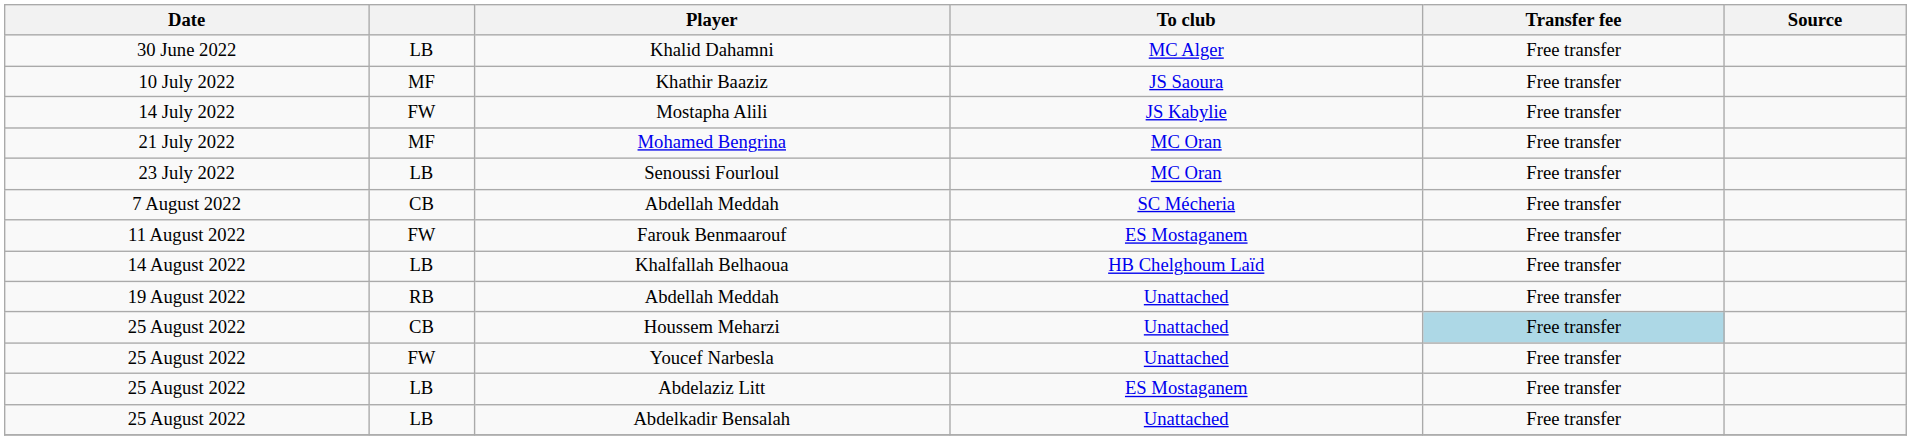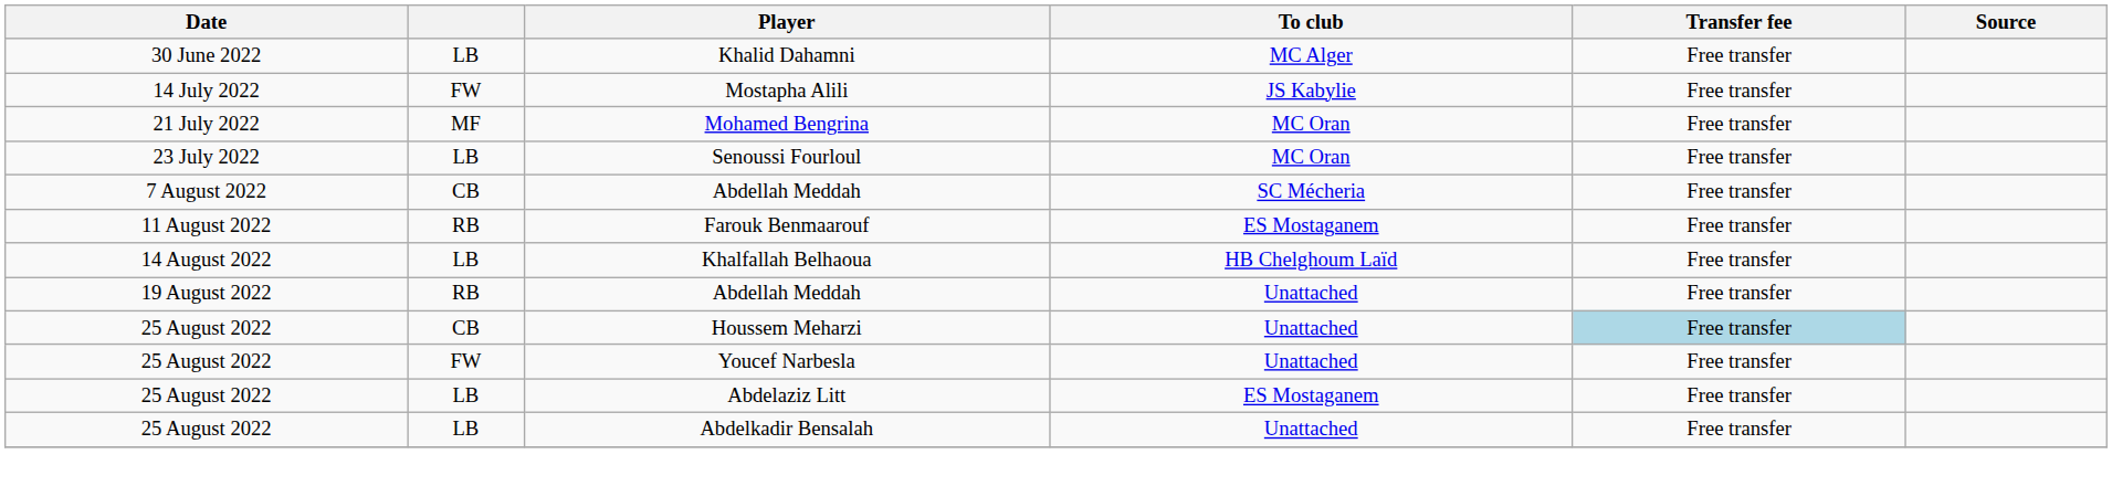 <table class="wikitable sortable" style="width:70%; text-align:center; font-size:85%; text-align:centre;">
 <tr>
 <th>Date</th>
 <th></th>
 <th>Player</th>
 <th>To club</th>
 <th>Transfer fee</th>
 <th>Source</th>
 </tr>
 <tr>
 <td>30 June 2022</td>
 <td>LB</td>
 <td>  Khalid Dahamni</td>
 <td><a href='#'>MC Alger</a></td>
-<td>Free transfer</td>
-<td></td>
-</tr>
-<tr>
-<td>10 July 2022</td>
-<td>MF</td>
-<td> Khathir Baaziz</td>
-<td><a href='#'>JS Saoura</a></td>
 <td>Free transfer</td>
 <td></td>
 </tr>
 <tr>
 <td>14 July 2022</td>
 <td>FW</td>
 <td> Mostapha Alili</td>
 <td><a href='#'>JS Kabylie</a></td>
 <td>Free transfer</td>
 <td></td>
 </tr>
 <tr>
 <td>21 July 2022</td>
 <td>MF</td>
 <td> <a href='#'>Mohamed Bengrina</a></td>
 <td><a href='#'>MC Oran</a></td>
 <td>Free transfer</td>
 <td></td>
 </tr>
 <tr>
 <td>23 July 2022</td>
 <td>LB</td>
 <td> Senoussi Fourloul</td>
 <td><a href='#'>MC Oran</a></td>
 <td>Free transfer</td>
 <td></td>
 </tr>
 <tr>
 <td>7 August 2022</td>
 <td>CB</td>
 <td> Abdellah Meddah</td>
 <td><a href='#'>SC Mécheria</a></td>
 <td>Free transfer</td>
 <td></td>
 </tr>
 <tr>
 <td>11 August 2022</td>
-<td>FW</td>
+<td>RB</td>
 <td> Farouk Benmaarouf</td>
 <td><a href='#'>ES Mostaganem</a></td>
 <td>Free transfer</td>
 <td></td>
 </tr>
 <tr>
 <td>14 August 2022</td>
 <td>LB</td>
 <td> Khalfallah Belhaoua</td>
 <td><a href='#'>HB Chelghoum Laïd</a></td>
 <td>Free transfer</td>
 <td></td>
 </tr>
 <tr>
 <td>19 August 2022</td>
 <td>RB</td>
 <td> Abdellah Meddah</td>
 <td><a href='#'>Unattached</a></td>
 <td>Free transfer</td>
 <td></td>
 </tr>
 <tr>
 <td>25 August 2022</td>
 <td>CB</td>
 <td> Houssem Meharzi</td>
 <td><a href='#'>Unattached</a></td>
 <td style="background: lightblue;">Free transfer</td>
 <td></td>
 </tr>
 <tr>
 <td>25 August 2022</td>
 <td>FW</td>
 <td> Youcef Narbesla</td>
 <td><a href='#'>Unattached</a></td>
 <td>Free transfer</td>
 <td></td>
 </tr>
 <tr>
 <td>25 August 2022</td>
 <td>LB</td>
 <td> Abdelaziz Litt</td>
 <td><a href='#'>ES Mostaganem</a></td>
 <td>Free transfer</td>
 <td></td>
 </tr>
 <tr>
 <td>25 August 2022</td>
 <td>LB</td>
 <td> Abdelkadir Bensalah</td>
 <td><a href='#'>Unattached</a></td>
 <td>Free transfer</td>
 <td></td>
 </tr>
 <tr>
 </tr>
 </table>
